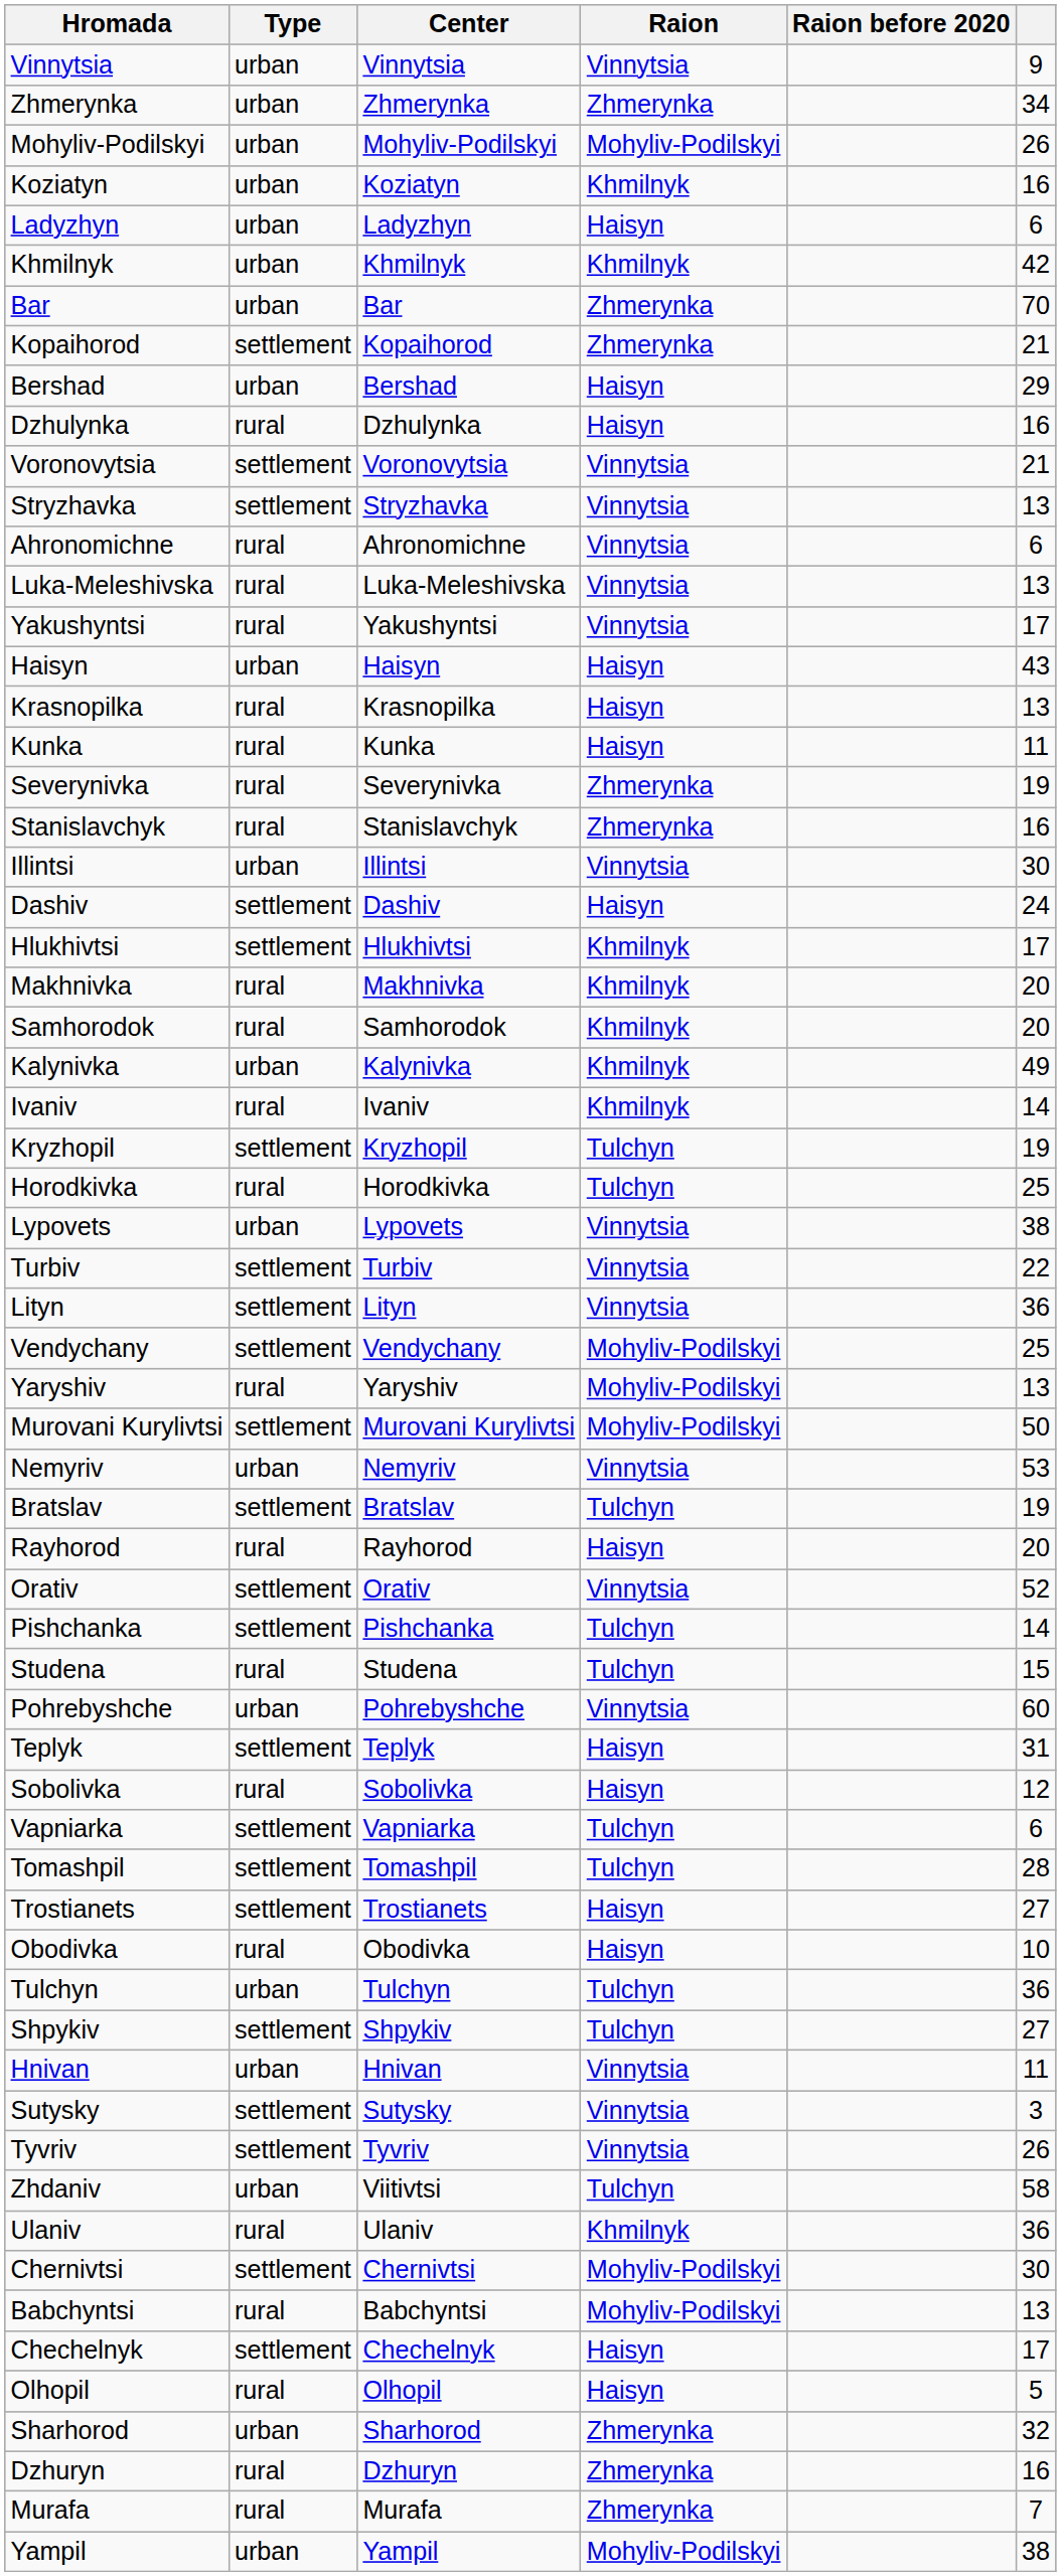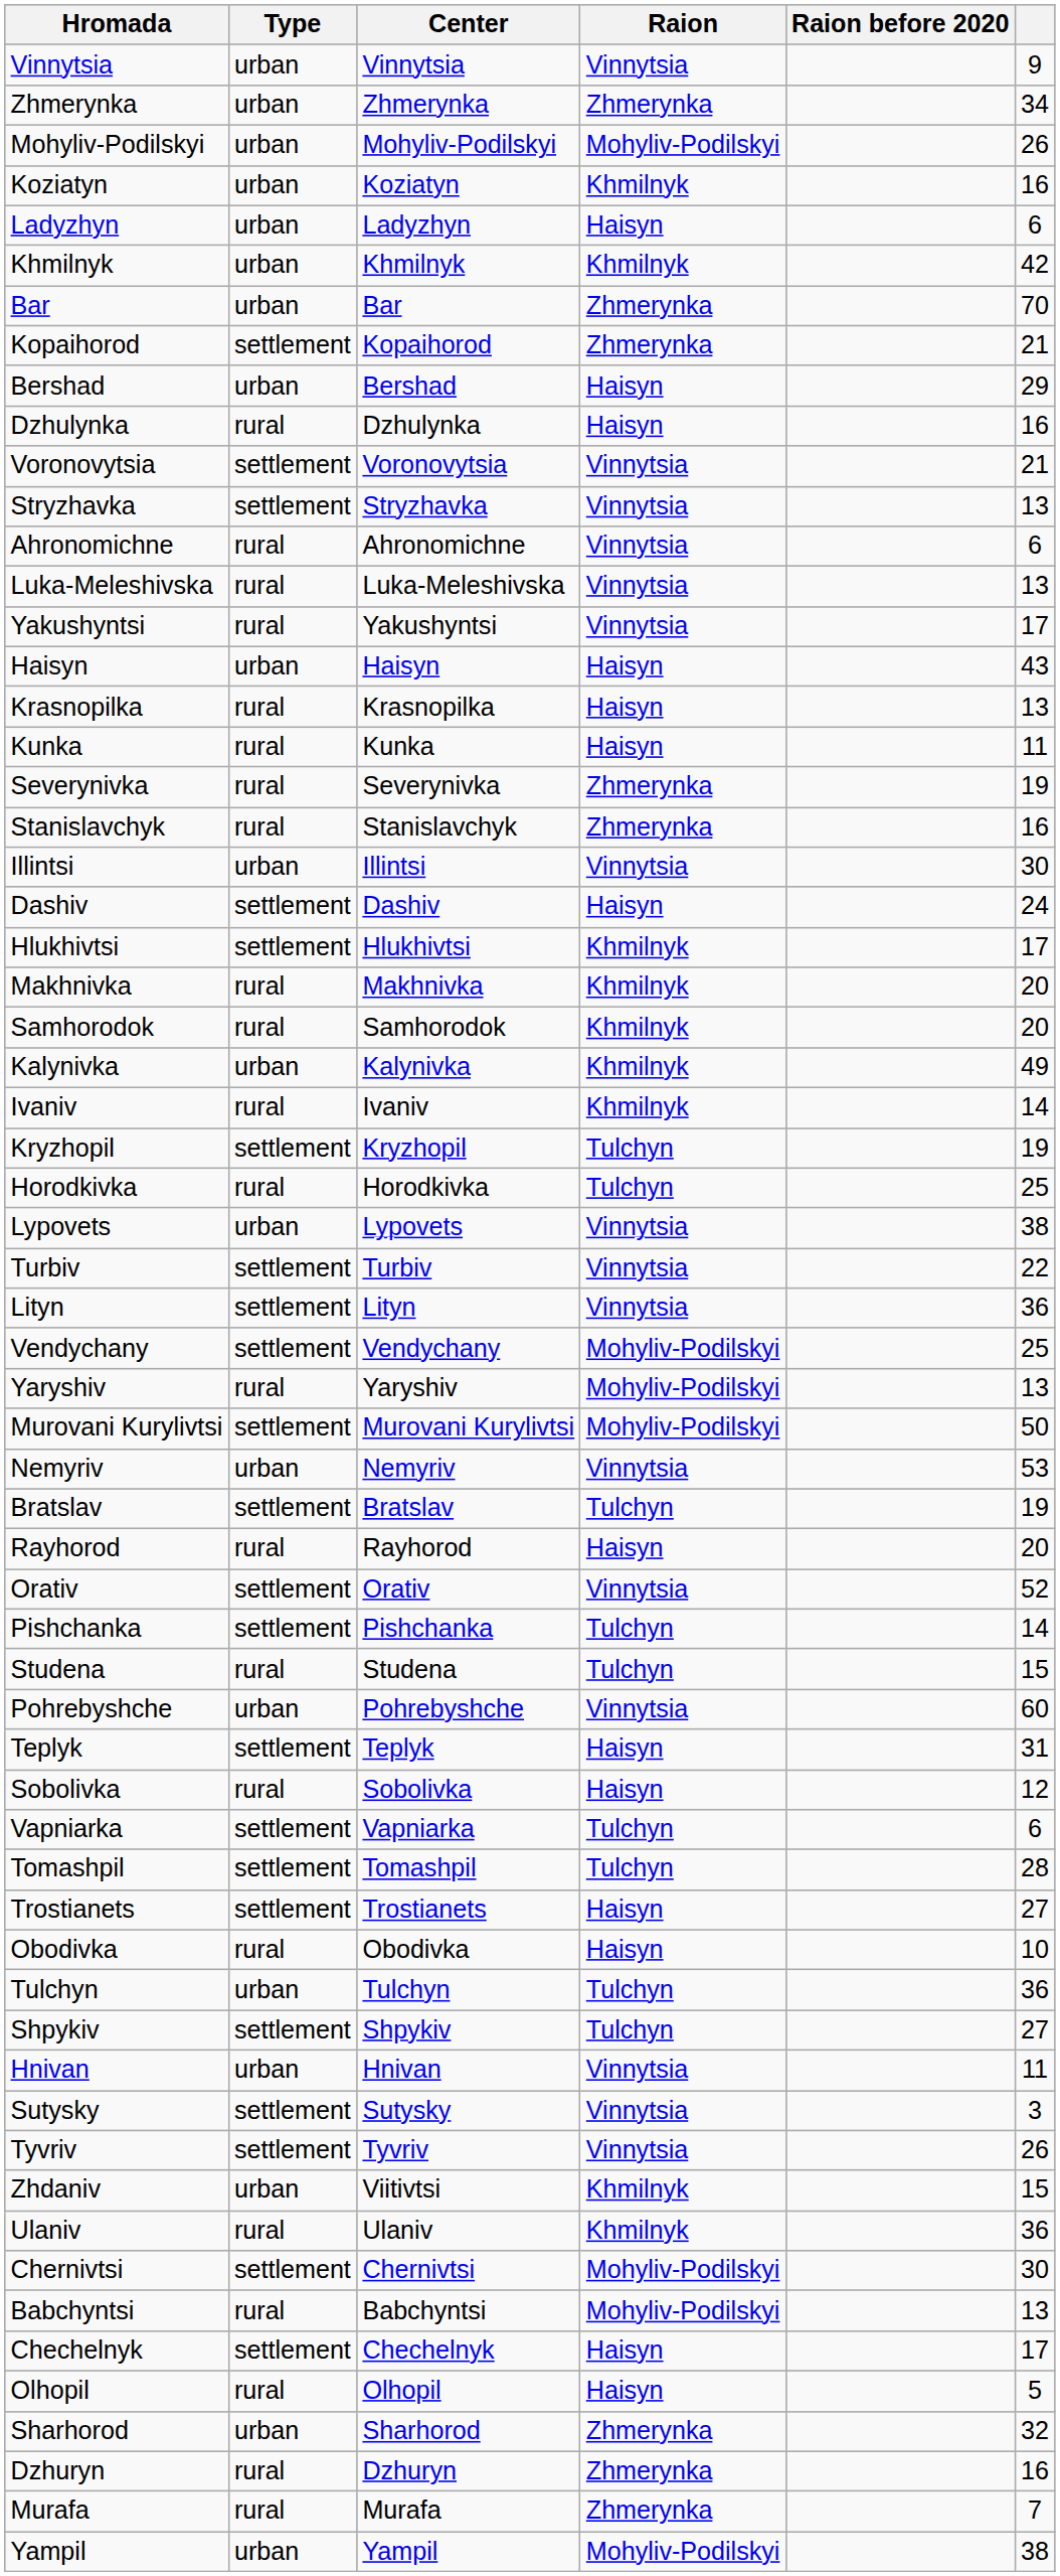 <table class='wikitable sortable'>
 <tr>
 <th>Hromada</th>
 <th>Type</th>
 <th>Center</th>
 <th>Raion</th>
 <th>Raion before 2020</th>
 <th></th>
 </tr>
 <tr>
 <td><a href='#'>Vinnytsia</a></td>
 <td>urban</td>
 <td><a href='#'>Vinnytsia</a></td>
 <td><a href='#'>Vinnytsia</a></td>
 <td></td>
 <td align=center>9</td>
 </tr>
 <tr>
 <td>Zhmerynka</td>
 <td>urban</td>
 <td><a href='#'>Zhmerynka</a></td>
 <td><a href='#'>Zhmerynka</a></td>
 <td></td>
 <td align=center>34</td>
 </tr>
 <tr>
 <td>Mohyliv-Podilskyi</td>
 <td>urban</td>
 <td><a href='#'>Mohyliv-Podilskyi</a></td>
 <td><a href='#'>Mohyliv-Podilskyi</a></td>
 <td></td>
 <td align=center>26</td>
 </tr>
 <tr>
 <td>Koziatyn</td>
 <td>urban</td>
 <td><a href='#'>Koziatyn</a></td>
 <td><a href='#'>Khmilnyk</a></td>
 <td></td>
 <td align=center>16</td>
 </tr>
 <tr>
 <td><a href='#'>Ladyzhyn</a></td>
 <td>urban</td>
 <td><a href='#'>Ladyzhyn</a></td>
 <td><a href='#'>Haisyn</a></td>
 <td></td>
 <td align=center>6</td>
 </tr>
 <tr>
 <td>Khmilnyk</td>
 <td>urban</td>
 <td><a href='#'>Khmilnyk</a></td>
 <td><a href='#'>Khmilnyk</a></td>
 <td></td>
 <td align=center>42</td>
 </tr>
 <tr>
 <td><a href='#'>Bar</a></td>
 <td>urban</td>
 <td><a href='#'>Bar</a></td>
 <td><a href='#'>Zhmerynka</a></td>
 <td></td>
 <td align=center>70</td>
 </tr>
 <tr>
 <td>Kopaihorod</td>
 <td>settlement</td>
 <td><a href='#'>Kopaihorod</a></td>
 <td><a href='#'>Zhmerynka</a></td>
 <td></td>
 <td align=center>21</td>
 </tr>
 <tr>
 <td>Bershad</td>
 <td>urban</td>
 <td><a href='#'>Bershad</a></td>
 <td><a href='#'>Haisyn</a></td>
 <td></td>
 <td align=center>29</td>
 </tr>
 <tr>
 <td>Dzhulynka</td>
 <td>rural</td>
 <td>Dzhulynka</td>
 <td><a href='#'>Haisyn</a></td>
 <td></td>
 <td align=center>16</td>
 </tr>
 <tr>
 <td>Voronovytsia</td>
 <td>settlement</td>
 <td><a href='#'>Voronovytsia</a></td>
 <td><a href='#'>Vinnytsia</a></td>
 <td></td>
 <td align=center>21</td>
 </tr>
 <tr>
 <td>Stryzhavka</td>
 <td>settlement</td>
 <td><a href='#'>Stryzhavka</a></td>
 <td><a href='#'>Vinnytsia</a></td>
 <td></td>
 <td align=center>13</td>
 </tr>
 <tr>
 <td>Ahronomichne</td>
 <td>rural</td>
 <td>Ahronomichne</td>
 <td><a href='#'>Vinnytsia</a></td>
 <td></td>
 <td align=center>6</td>
 </tr>
 <tr>
 <td>Luka-Meleshivska</td>
 <td>rural</td>
 <td>Luka-Meleshivska</td>
 <td><a href='#'>Vinnytsia</a></td>
 <td></td>
 <td align=center>13</td>
 </tr>
 <tr>
 <td>Yakushyntsi</td>
 <td>rural</td>
 <td>Yakushyntsi</td>
 <td><a href='#'>Vinnytsia</a></td>
 <td></td>
 <td align=center>17</td>
 </tr>
 <tr>
 <td>Haisyn</td>
 <td>urban</td>
 <td><a href='#'>Haisyn</a></td>
 <td><a href='#'>Haisyn</a></td>
 <td></td>
 <td align=center>43</td>
 </tr>
 <tr>
 <td>Krasnopilka</td>
 <td>rural</td>
 <td>Krasnopilka</td>
 <td><a href='#'>Haisyn</a></td>
 <td></td>
 <td align=center>13</td>
 </tr>
 <tr>
 <td>Kunka</td>
 <td>rural</td>
 <td>Kunka</td>
 <td><a href='#'>Haisyn</a></td>
 <td></td>
 <td align=center>11</td>
 </tr>
 <tr>
 <td>Severynivka</td>
 <td>rural</td>
 <td>Severynivka</td>
 <td><a href='#'>Zhmerynka</a></td>
 <td></td>
 <td align=center>19</td>
 </tr>
 <tr>
 <td>Stanislavchyk</td>
 <td>rural</td>
 <td>Stanislavchyk</td>
 <td><a href='#'>Zhmerynka</a></td>
 <td></td>
 <td align=center>16</td>
 </tr>
 <tr>
 <td>Illintsi</td>
 <td>urban</td>
 <td><a href='#'>Illintsi</a></td>
 <td><a href='#'>Vinnytsia</a></td>
 <td></td>
 <td align=center>30</td>
 </tr>
 <tr>
 <td>Dashiv</td>
 <td>settlement</td>
 <td><a href='#'>Dashiv</a></td>
 <td><a href='#'>Haisyn</a></td>
 <td></td>
 <td align=center>24</td>
 </tr>
 <tr>
 <td>Hlukhivtsi</td>
 <td>settlement</td>
 <td><a href='#'>Hlukhivtsi</a></td>
 <td><a href='#'>Khmilnyk</a></td>
 <td></td>
 <td align=center>17</td>
 </tr>
 <tr>
 <td>Makhnivka</td>
 <td>rural</td>
 <td><a href='#'>Makhnivka</a></td>
 <td><a href='#'>Khmilnyk</a></td>
 <td></td>
 <td align=center>20</td>
 </tr>
 <tr>
 <td>Samhorodok</td>
 <td>rural</td>
 <td>Samhorodok</td>
 <td><a href='#'>Khmilnyk</a></td>
 <td></td>
 <td align=center>20</td>
 </tr>
 <tr>
 <td>Kalynivka</td>
 <td>urban</td>
 <td><a href='#'>Kalynivka</a></td>
 <td><a href='#'>Khmilnyk</a></td>
 <td></td>
 <td align=center>49</td>
 </tr>
 <tr>
 <td>Ivaniv</td>
 <td>rural</td>
 <td>Ivaniv</td>
 <td><a href='#'>Khmilnyk</a></td>
 <td></td>
 <td align=center>14</td>
 </tr>
 <tr>
 <td>Kryzhopil</td>
 <td>settlement</td>
 <td><a href='#'>Kryzhopil</a></td>
 <td><a href='#'>Tulchyn</a></td>
 <td></td>
 <td align=center>19</td>
 </tr>
 <tr>
 <td>Horodkivka</td>
 <td>rural</td>
 <td>Horodkivka</td>
 <td><a href='#'>Tulchyn</a></td>
 <td></td>
 <td align=center>25</td>
 </tr>
 <tr>
 <td>Lypovets</td>
 <td>urban</td>
 <td><a href='#'>Lypovets</a></td>
 <td><a href='#'>Vinnytsia</a></td>
 <td></td>
 <td align=center>38</td>
 </tr>
 <tr>
 <td>Turbiv</td>
 <td>settlement</td>
 <td><a href='#'>Turbiv</a></td>
 <td><a href='#'>Vinnytsia</a></td>
 <td></td>
 <td align=center>22</td>
 </tr>
 <tr>
 <td>Lityn</td>
 <td>settlement</td>
 <td><a href='#'>Lityn</a></td>
 <td><a href='#'>Vinnytsia</a></td>
 <td></td>
 <td align=center>36</td>
 </tr>
 <tr>
 <td>Vendychany</td>
 <td>settlement</td>
 <td><a href='#'>Vendychany</a></td>
 <td><a href='#'>Mohyliv-Podilskyi</a></td>
 <td></td>
 <td align=center>25</td>
 </tr>
 <tr>
 <td>Yaryshiv</td>
 <td>rural</td>
 <td>Yaryshiv</td>
 <td><a href='#'>Mohyliv-Podilskyi</a></td>
 <td></td>
 <td align=center>13</td>
 </tr>
 <tr>
 <td>Murovani Kurylivtsi</td>
 <td>settlement</td>
 <td><a href='#'>Murovani Kurylivtsi</a></td>
 <td><a href='#'>Mohyliv-Podilskyi</a></td>
 <td></td>
 <td align=center>50</td>
 </tr>
 <tr>
 <td>Nemyriv</td>
 <td>urban</td>
 <td><a href='#'>Nemyriv</a></td>
 <td><a href='#'>Vinnytsia</a></td>
 <td></td>
 <td align=center>53</td>
 </tr>
 <tr>
 <td>Bratslav</td>
 <td>settlement</td>
 <td><a href='#'>Bratslav</a></td>
 <td><a href='#'>Tulchyn</a></td>
 <td></td>
 <td align=center>19</td>
 </tr>
 <tr>
 <td>Rayhorod</td>
 <td>rural</td>
 <td>Rayhorod</td>
 <td><a href='#'>Haisyn</a></td>
 <td></td>
 <td align=center>20</td>
 </tr>
 <tr>
 <td>Orativ</td>
 <td>settlement</td>
 <td><a href='#'>Orativ</a></td>
 <td><a href='#'>Vinnytsia</a></td>
 <td></td>
 <td align=center>52</td>
 </tr>
 <tr>
 <td>Pishchanka</td>
 <td>settlement</td>
 <td><a href='#'>Pishchanka</a></td>
 <td><a href='#'>Tulchyn</a></td>
 <td></td>
 <td align=center>14</td>
 </tr>
 <tr>
 <td>Studena</td>
 <td>rural</td>
 <td>Studena</td>
 <td><a href='#'>Tulchyn</a></td>
 <td></td>
 <td align=center>15</td>
 </tr>
 <tr>
 <td>Pohrebyshche</td>
 <td>urban</td>
 <td><a href='#'>Pohrebyshche</a></td>
 <td><a href='#'>Vinnytsia</a></td>
 <td></td>
 <td align=center>60</td>
 </tr>
 <tr>
 <td>Teplyk</td>
 <td>settlement</td>
 <td><a href='#'>Teplyk</a></td>
 <td><a href='#'>Haisyn</a></td>
 <td></td>
 <td align=center>31</td>
 </tr>
 <tr>
 <td>Sobolivka</td>
 <td>rural</td>
 <td><a href='#'>Sobolivka</a></td>
 <td><a href='#'>Haisyn</a></td>
 <td></td>
 <td align=center>12</td>
 </tr>
 <tr>
 <td>Vapniarka</td>
 <td>settlement</td>
 <td><a href='#'>Vapniarka</a></td>
 <td><a href='#'>Tulchyn</a></td>
 <td></td>
 <td align=center>6</td>
 </tr>
 <tr>
 <td>Tomashpil</td>
 <td>settlement</td>
 <td><a href='#'>Tomashpil</a></td>
 <td><a href='#'>Tulchyn</a></td>
 <td></td>
 <td align=center>28</td>
 </tr>
 <tr>
 <td>Trostianets</td>
 <td>settlement</td>
 <td><a href='#'>Trostianets</a></td>
 <td><a href='#'>Haisyn</a></td>
 <td></td>
 <td align=center>27</td>
 </tr>
 <tr>
 <td>Obodivka</td>
 <td>rural</td>
 <td>Obodivka</td>
 <td><a href='#'>Haisyn</a></td>
 <td></td>
 <td align=center>10</td>
 </tr>
 <tr>
 <td>Tulchyn</td>
 <td>urban</td>
 <td><a href='#'>Tulchyn</a></td>
 <td><a href='#'>Tulchyn</a></td>
 <td></td>
 <td align=center>36</td>
 </tr>
 <tr>
 <td>Shpykiv</td>
 <td>settlement</td>
 <td><a href='#'>Shpykiv</a></td>
 <td><a href='#'>Tulchyn</a></td>
 <td></td>
 <td align=center>27</td>
 </tr>
 <tr>
 <td><a href='#'>Hnivan</a></td>
 <td>urban</td>
 <td><a href='#'>Hnivan</a></td>
 <td><a href='#'>Vinnytsia</a></td>
 <td></td>
 <td align=center>11</td>
 </tr>
 <tr>
 <td>Sutysky</td>
 <td>settlement</td>
 <td><a href='#'>Sutysky</a></td>
 <td><a href='#'>Vinnytsia</a></td>
 <td></td>
 <td align=center>3</td>
 </tr>
 <tr>
 <td>Tyvriv</td>
 <td>settlement</td>
 <td><a href='#'>Tyvriv</a></td>
 <td><a href='#'>Vinnytsia</a></td>
 <td></td>
 <td align=center>26</td>
 </tr>
 <tr>
 <td>Zhdaniv</td>
 <td>urban</td>
 <td>Viitivtsi</td>
-<td><a href='#'>Tulchyn</a></td>
+<td><a href='#'>Khmilnyk</a></td>
 <td></td>
-<td align=center>58</td>
+<td align=center>15</td>
 </tr>
 <tr>
 <td>Ulaniv</td>
 <td>rural</td>
 <td>Ulaniv</td>
 <td><a href='#'>Khmilnyk</a></td>
 <td></td>
 <td align=center>36</td>
 </tr>
 <tr>
 <td>Chernivtsi</td>
 <td>settlement</td>
 <td><a href='#'>Chernivtsi</a></td>
 <td><a href='#'>Mohyliv-Podilskyi</a></td>
 <td></td>
 <td align=center>30</td>
 </tr>
 <tr>
 <td>Babchyntsi</td>
 <td>rural</td>
 <td>Babchyntsi</td>
 <td><a href='#'>Mohyliv-Podilskyi</a></td>
 <td></td>
 <td align=center>13</td>
 </tr>
 <tr>
 <td>Chechelnyk</td>
 <td>settlement</td>
 <td><a href='#'>Chechelnyk</a></td>
 <td><a href='#'>Haisyn</a></td>
 <td></td>
 <td align=center>17</td>
 </tr>
 <tr>
 <td>Olhopil</td>
 <td>rural</td>
 <td><a href='#'>Olhopil</a></td>
 <td><a href='#'>Haisyn</a></td>
 <td></td>
 <td align=center>5</td>
 </tr>
 <tr>
 <td>Sharhorod</td>
 <td>urban</td>
 <td><a href='#'>Sharhorod</a></td>
 <td><a href='#'>Zhmerynka</a></td>
 <td></td>
 <td align=center>32</td>
 </tr>
 <tr>
 <td>Dzhuryn</td>
 <td>rural</td>
 <td><a href='#'>Dzhuryn</a></td>
 <td><a href='#'>Zhmerynka</a></td>
 <td></td>
 <td align=center>16</td>
 </tr>
 <tr>
 <td>Murafa</td>
 <td>rural</td>
 <td>Murafa</td>
 <td><a href='#'>Zhmerynka</a></td>
 <td></td>
 <td align=center>7</td>
 </tr>
 <tr>
 <td>Yampil</td>
 <td>urban</td>
 <td><a href='#'>Yampil</a></td>
 <td><a href='#'>Mohyliv-Podilskyi</a></td>
 <td></td>
 <td align=center>38</td>
 </tr>
 </table>
